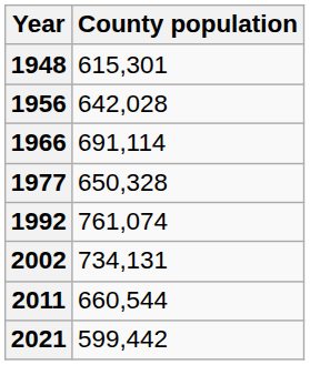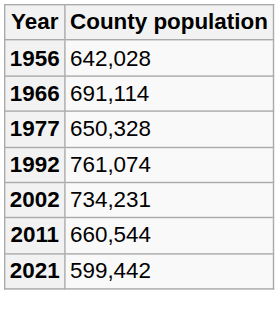 <table class="wikitable">
 <tr>
 <th>Year</th>
 <th>County population</th>
-</tr>
-<tr>
-<th>1948</th>
-<td>615,301 </td>
 </tr>
 <tr>
 <th>1956</th>
 <td>642,028 </td>
 </tr>
 <tr>
 <th>1966</th>
 <td>691,114 </td>
 </tr>
 <tr>
 <th>1977</th>
 <td>650,328 </td>
 </tr>
 <tr>
 <th>1992</th>
 <td>761,074 </td>
 </tr>
 <tr>
 <th>2002</th>
-<td>734,131 </td>
+<td>734,231 </td>
 </tr>
 <tr>
 <th>2011</th>
 <td>660,544 </td>
 </tr>
 <tr>
 <th>2021</th>
 <td>599,442 </td>
 </tr>
 </table>
